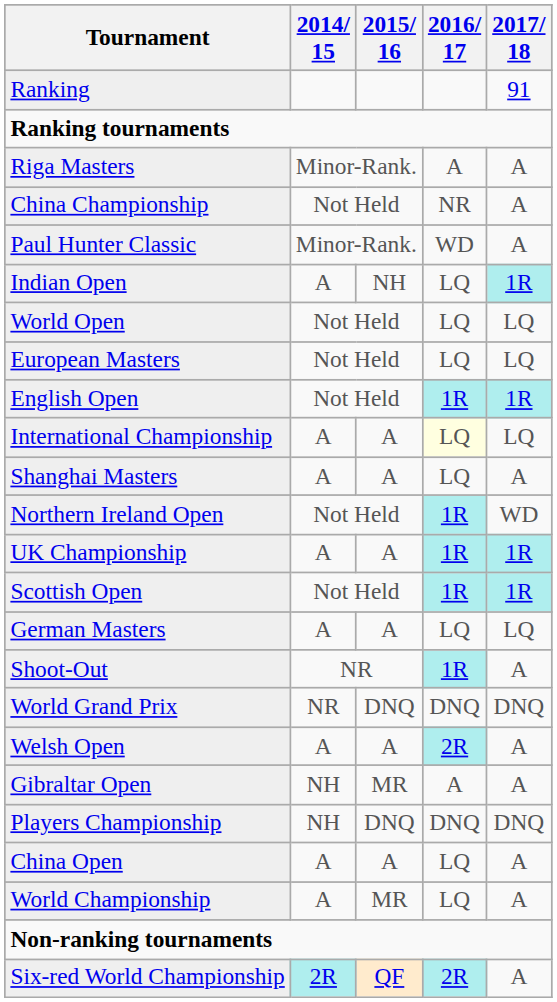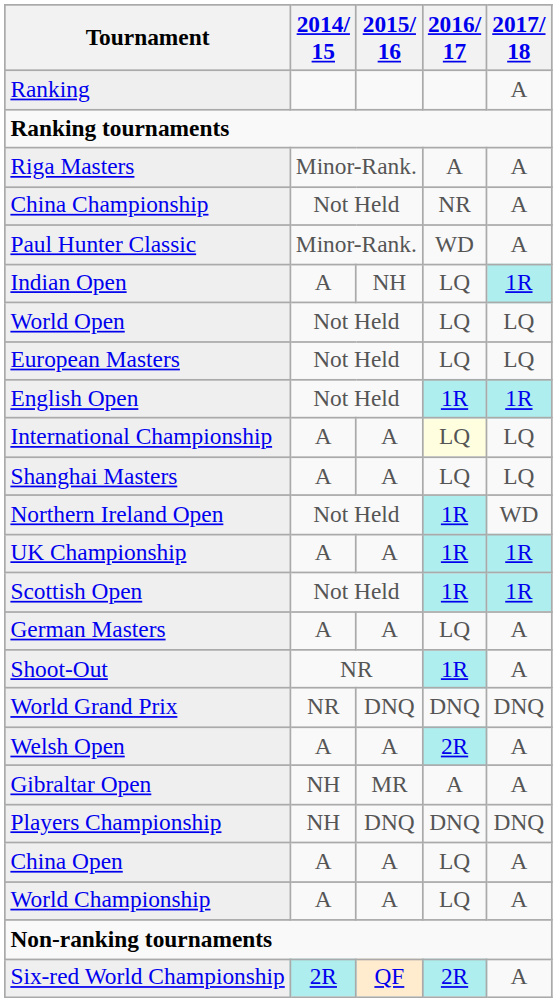 <table class="wikitable" style="font-size:85%;">
 <tr>
 <th>Tournament</th>
 <th><a href='#'>2014/<br>15</a></th>
 <th><a href='#'>2015/<br>16</a></th>
 <th><a href='#'>2016/<br>17</a></th>
 <th><a href='#'>2017/<br>18</a></th>
 </tr>
 <tr>
 <td style="background:#EFEFEF;"><a href='#'>Ranking</a></td>
 <td align="center"></td>
 <td align="center"></td>
 <td align="center"></td>
-<td align="center"><a href='#'>91</a></td>
+<td align="center" style="color:#555555;">A</td>
 </tr>
 <tr>
 <td colspan="20"><strong>Ranking tournaments</strong></td>
 </tr>
 <tr>
 <td style="background:#EFEFEF;"><a href='#'>Riga Masters</a></td>
 <td colspan="2" style="text-align:center; color:#555555;">Minor-Rank.</td>
 <td align="center" style="color:#555555;">A</td>
 <td align="center" style="color:#555555;">A</td>
 </tr>
 <tr>
 <td style="background:#EFEFEF;"><a href='#'>China Championship</a></td>
 <td colspan="2" style="text-align:center; color:#555555;">Not Held</td>
 <td align="center" style="color:#555555;">NR</td>
 <td align="center" style="color:#555555;">A</td>
 </tr>
 <tr>
 <td style="background:#EFEFEF;"><a href='#'>Paul Hunter Classic</a></td>
 <td colspan="2" style="text-align:center; color:#555555;">Minor-Rank.</td>
 <td align="center" style="color:#555555;">WD</td>
 <td align="center" style="color:#555555;">A</td>
 </tr>
 <tr>
 <td style="background:#EFEFEF;"><a href='#'>Indian Open</a></td>
 <td align="center" style="color:#555555;">A</td>
 <td align="center" style="color:#555555;">NH</td>
 <td align="center" style="color:#555555;">LQ</td>
 <td align="center" style="background:#afeeee;"><a href='#'>1R</a></td>
 </tr>
 <tr>
 <td style="background:#EFEFEF;"><a href='#'>World Open</a></td>
 <td colspan="2" style="text-align:center; color:#555555;">Not Held</td>
 <td align="center" style="color:#555555;">LQ</td>
 <td align="center" style="color:#555555;">LQ</td>
 </tr>
 <tr>
 <td style="background:#EFEFEF;"><a href='#'>European Masters</a></td>
 <td colspan="2" style="text-align:center; color:#555555;">Not Held</td>
 <td align="center" style="color:#555555;">LQ</td>
 <td align="center" style="color:#555555;">LQ</td>
 </tr>
 <tr>
 <td style="background:#EFEFEF;"><a href='#'>English Open</a></td>
 <td colspan="2" style="text-align:center; color:#555555;">Not Held</td>
 <td style="text-align:center; background:#afeeee;"><a href='#'>1R</a></td>
 <td style="text-align:center; background:#afeeee;"><a href='#'>1R</a></td>
 </tr>
 <tr>
 <td style="background:#EFEFEF;"><a href='#'>International Championship</a></td>
 <td align="center" style="color:#555555;">A</td>
 <td align="center" style="color:#555555;">A</td>
 <td align="center" style="background: lightyellow; color:#555555;">LQ</td>
 <td align="center" style="color:#555555;">LQ</td>
 </tr>
 <tr>
 <td style="background:#EFEFEF;"><a href='#'>Shanghai Masters</a></td>
 <td align="center" style="color:#555555;">A</td>
 <td align="center" style="color:#555555;">A</td>
 <td align="center" style="color:#555555;">LQ</td>
-<td align="center" style="color:#555555;">A</td>
+<td align="center" style="color:#555555;">LQ</td>
 </tr>
 <tr>
 <td style="background:#EFEFEF;"><a href='#'>Northern Ireland Open</a></td>
 <td colspan="2" style="text-align:center; color:#555555;">Not Held</td>
 <td align="center" style="background:#afeeee;"><a href='#'>1R</a></td>
 <td align="center" style="color:#555555;">WD</td>
 </tr>
 <tr>
 <td style="background:#EFEFEF;"><a href='#'>UK Championship</a></td>
 <td align="center" style="color:#555555;">A</td>
 <td align="center" style="color:#555555;">A</td>
 <td align="center" style="background:#afeeee;"><a href='#'>1R</a></td>
 <td align="center" style="background:#afeeee;"><a href='#'>1R</a></td>
 </tr>
 <tr>
 <td style="background:#EFEFEF;"><a href='#'>Scottish Open</a></td>
 <td colspan="2" style="text-align:center; color:#555555;">Not Held</td>
 <td style="text-align:center; background:#afeeee;"><a href='#'>1R</a></td>
 <td style="text-align:center; background:#afeeee;"><a href='#'>1R</a></td>
 </tr>
 <tr>
 <td style="background:#EFEFEF;"><a href='#'>German Masters</a></td>
 <td align="center" style="color:#555555;">A</td>
 <td align="center" style="color:#555555;">A</td>
 <td align="center" style="color:#555555;">LQ</td>
-<td align="center" style="color:#555555;">LQ</td>
+<td style="text-align:center; color:#555555;">A</td>
 </tr>
 <tr>
 <td style="background:#EFEFEF;"><a href='#'>Shoot-Out</a></td>
 <td colspan="2" style="text-align:center; color:#555555;">NR</td>
 <td style="text-align:center; background:#afeeee;"><a href='#'>1R</a></td>
 <td align="center" style="color:#555555;">A</td>
 </tr>
 <tr>
 <td style="background:#EFEFEF;"><a href='#'>World Grand Prix</a></td>
 <td align="center" style="color:#555555;">NR</td>
 <td align="center" style="color:#555555;">DNQ</td>
 <td align="center" style="color:#555555;">DNQ</td>
 <td align="center" style="color:#555555;">DNQ</td>
 </tr>
 <tr>
 <td style="background:#EFEFEF;"><a href='#'>Welsh Open</a></td>
 <td align="center" style="color:#555555;">A</td>
 <td align="center" style="color:#555555;">A</td>
 <td style="text-align:center; background:#afeeee;"><a href='#'>2R</a></td>
 <td align="center" style="color:#555555;">A</td>
 </tr>
 <tr>
 <td style="background:#EFEFEF;"><a href='#'>Gibraltar Open</a></td>
 <td align="center" style="color:#555555;">NH</td>
 <td align="center" style="color:#555555;">MR</td>
 <td style="text-align:center; color:#555555;">A</td>
 <td style="text-align:center; color:#555555;">A</td>
 </tr>
 <tr>
 <td style="background:#EFEFEF;"><a href='#'>Players Championship</a></td>
 <td align="center" style="color:#555555;">NH</td>
 <td align="center" style="color:#555555;">DNQ</td>
 <td align="center" style="color:#555555;">DNQ</td>
 <td align="center" style="color:#555555;">DNQ</td>
 </tr>
 <tr>
 <td style="background:#EFEFEF;"><a href='#'>China Open</a></td>
 <td align="center" style="color:#555555;">A</td>
 <td align="center" style="color:#555555;">A</td>
 <td align="center" style="color:#555555;">LQ</td>
 <td align="center" style="color:#555555;">A</td>
 </tr>
 <tr>
 <td style="background:#EFEFEF;"><a href='#'>World Championship</a></td>
 <td align="center" style="color:#555555;">A</td>
-<td align="center" style="color:#555555;">MR</td>
+<td align="center" style="color:#555555;">A</td>
 <td align="center" style="color:#555555;">LQ</td>
 <td align="center" style="color:#555555;">A</td>
 </tr>
 <tr>
 <td colspan="20"><strong>Non-ranking tournaments</strong></td>
 </tr>
 <tr>
 <td style="background:#EFEFEF;"><a href='#'>Six-red World Championship</a></td>
 <td style="text-align:center; background:#afeeee;"><a href='#'>2R</a></td>
 <td align="center" style="background:#ffebcd;"><a href='#'>QF</a></td>
 <td style="text-align:center; background:#afeeee;"><a href='#'>2R</a></td>
 <td align="center" style="color:#555555;">A</td>
 </tr>
 </table>
